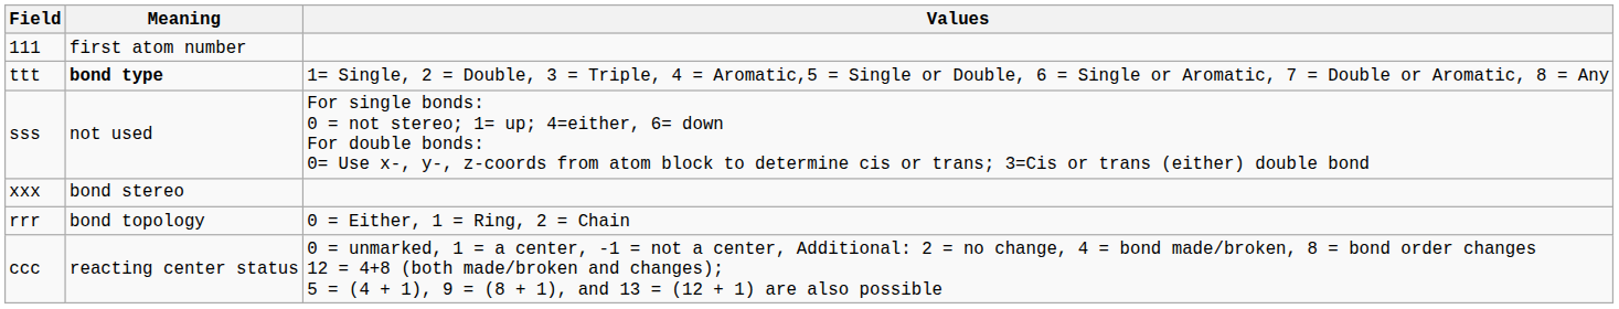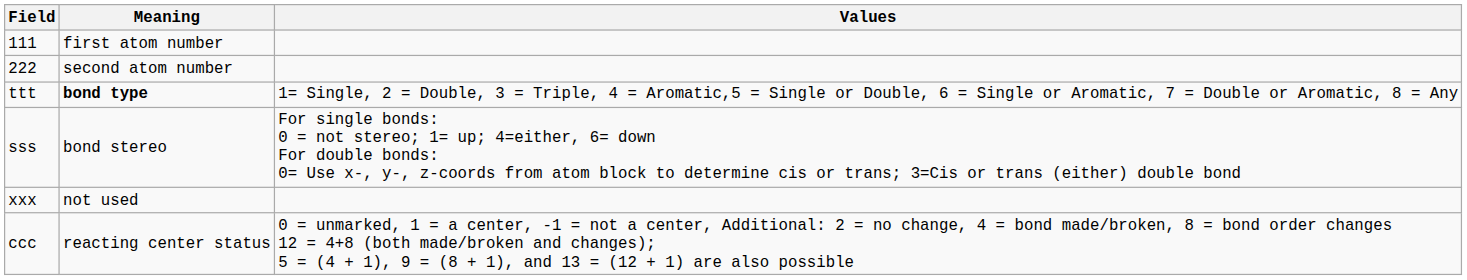 <table class="wikitable">
 <tr>
 <th>Field</th>
 <th>Meaning</th>
 <th>Values</th>
 </tr>
 <tr>
 <td>111</td>
 <td>first atom number</td>
 <td></td>
 </tr>
 <tr>
+<td>222</td>
+<td>second atom number</td>
+<td></td>
+</tr>
+<tr>
 <td>ttt</td>
 <td><strong>bond type</strong></td>
 <td>1= Single, 2 = Double, 3 = Triple, 4 = Aromatic,5 = Single or Double, 6 = Single or Aromatic, 7 = Double or Aromatic, 8 = Any</td>
 </tr>
 <tr>
 <td>sss</td>
-<td>not used</td>
+<td>bond stereo</td>
 <td>For single bonds:<br>0 = not stereo; 1= up; 4=either, 6= down<br>For double bonds:<br>0= Use x-, y-, z-coords from atom block to determine cis or trans; 3=Cis or trans (either) double bond</td>
 </tr>
 <tr>
 <td>xxx</td>
-<td>bond stereo</td>
+<td>not used</td>
 <td></td>
-</tr>
-<tr>
-<td>rrr</td>
-<td>bond topology</td>
-<td>0 = Either, 1 = Ring, 2 = Chain</td>
 </tr>
 <tr>
 <td>ccc</td>
 <td>reacting center status</td>
 <td>0 = unmarked, 1 = a center, -1 = not a center, Additional: 2 = no change, 4 = bond made/broken, 8 = bond order changes<br>12 = 4+8 (both made/broken and changes);<br>5 = (4 + 1), 9 = (8 + 1), and 13 = (12 + 1) are also possible</td>
 </tr>
 </table>
